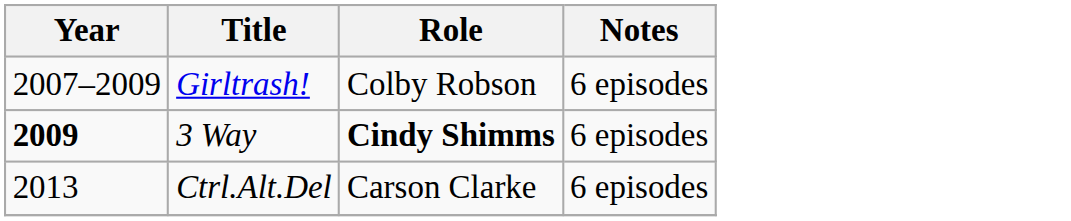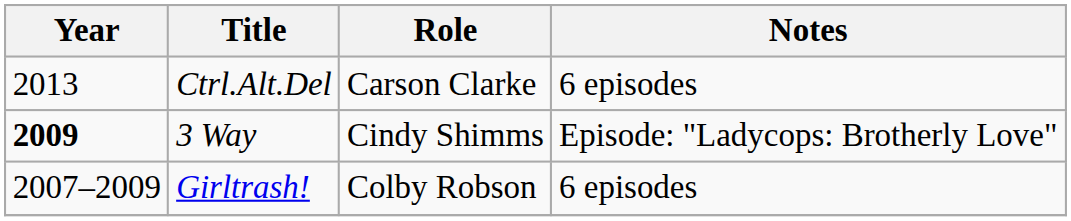 <table class="wikitable sortable">
 <tr>
 <th>Year</th>
 <th>Title</th>
 <th>Role</th>
 <th class="unsortable">Notes</th>
 </tr>
 <tr>
+<td>2013</td>
+<td><em>Ctrl.Alt.Del</em></td>
+<td>Carson Clarke</td>
+<td>6 episodes</td>
+</tr>
+<tr>
+<td><strong>2009</strong></td>
+<td><em>3 Way</em></td>
+<td>Cindy Shimms</td>
+<td>Episode: "Ladycops: Brotherly Love"</td>
+</tr>
+<tr>
 <td>2007–2009</td>
 <td><em><a href='#'>Girltrash!</a></em></td>
 <td>Colby Robson</td>
 <td>6 episodes</td>
 </tr>
 <tr>
-<td><strong>2009</strong></td>
-<td><em>3 Way</em></td>
-<td><strong>Cindy Shimms</strong></td>
-<td>6 episodes</td>
-</tr>
-<tr>
-<td>2013</td>
-<td><em>Ctrl.Alt.Del</em></td>
-<td>Carson Clarke</td>
-<td>6 episodes</td>
-</tr>
-<tr>
 </tr>
 </table>
